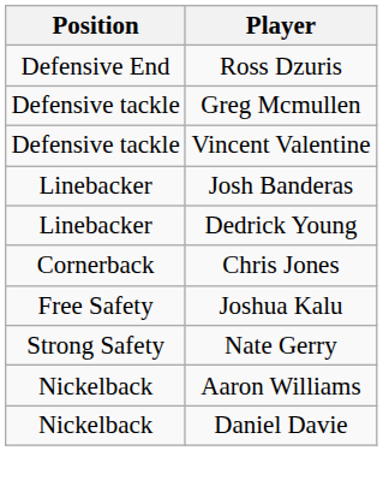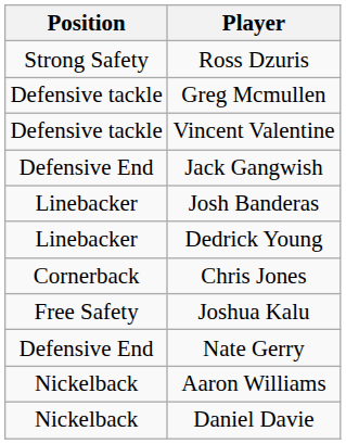 <table class="wikitable" style="text-align: center;">
 <tr>
 <th>Position</th>
 <th>Player</th>
 </tr>
 <tr>
-<td>Defensive End</td>
+<td>Strong Safety</td>
 <td>Ross Dzuris</td>
 </tr>
 <tr>
 <td>Defensive tackle</td>
 <td>Greg Mcmullen</td>
 </tr>
 <tr>
 <td>Defensive tackle</td>
 <td>Vincent Valentine</td>
+</tr>
+<tr>
+<td>Defensive End</td>
+<td>Jack Gangwish</td>
 </tr>
 <tr>
 <td>Linebacker</td>
 <td>Josh Banderas</td>
 </tr>
 <tr>
 <td>Linebacker</td>
 <td>Dedrick Young</td>
 </tr>
 <tr>
 <td>Cornerback</td>
 <td>Chris Jones</td>
 </tr>
 <tr>
 <td>Free Safety</td>
 <td>Joshua Kalu</td>
 </tr>
 <tr>
-<td>Strong Safety</td>
+<td>Defensive End</td>
 <td>Nate Gerry</td>
 </tr>
 <tr>
 <td>Nickelback</td>
 <td>Aaron Williams</td>
 </tr>
 <tr>
 <td>Nickelback</td>
 <td>Daniel Davie</td>
 </tr>
 </table>
